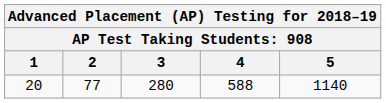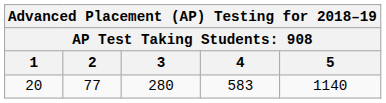 <table class="wikitable" style="text-align:center">
 <tr>
 <th colspan="5">Advanced Placement (AP) Testing for 2018–19</th>
 </tr>
 <tr>
 <th colspan="5">AP Test Taking Students: 908</th>
 </tr>
 <tr>
 <th>1</th>
 <th>2</th>
 <th>3</th>
 <th>4</th>
 <th>5</th>
 </tr>
 <tr>
 <td>20</td>
 <td>77</td>
 <td>280</td>
-<td>588</td>
+<td>583</td>
 <td>1140</td>
 </tr>
 </table>
